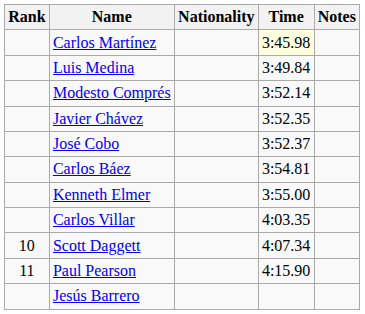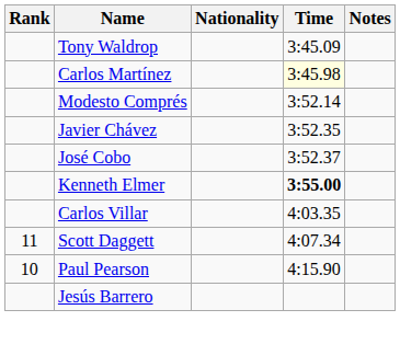 <table class="wikitable sortable" style="text-align:center">
 <tr>
 <th>Rank</th>
 <th>Name</th>
 <th>Nationality</th>
 <th>Time</th>
 <th>Notes</th>
 </tr>
 <tr>
 <td></td>
-<td align=left><a href='#'>Carlos Martínez</a></td>
+<td align=left><a href='#'>Tony Waldrop</a></td>
 <td align=left></td>
-<td style="background: lightyellow;">3:45.98</td>
+<td>3:45.09</td>
 <td></td>
 </tr>
 <tr>
 <td></td>
-<td align=left><a href='#'>Luis Medina</a></td>
+<td align=left><a href='#'>Carlos Martínez</a></td>
 <td align=left></td>
-<td>3:49.84</td>
+<td style="background: lightyellow;">3:45.98</td>
 <td></td>
 </tr>
 <tr>
 <td></td>
 <td align=left><a href='#'>Modesto Comprés</a></td>
 <td align=left></td>
 <td>3:52.14</td>
 <td></td>
 </tr>
 <tr>
 <td></td>
 <td align=left><a href='#'>Javier Chávez</a></td>
 <td align=left></td>
 <td>3:52.35</td>
 <td></td>
 </tr>
 <tr>
 <td></td>
 <td align=left><a href='#'>José Cobo</a></td>
 <td align=left></td>
 <td>3:52.37</td>
 <td></td>
 </tr>
 <tr>
 <td></td>
-<td align=left><a href='#'>Carlos Báez</a></td>
-<td align=left></td>
-<td>3:54.81</td>
-<td></td>
-</tr>
-<tr>
-<td></td>
 <td align=left><a href='#'>Kenneth Elmer</a></td>
 <td align=left></td>
-<td>3:55.00</td>
+<td><strong>3:55.00</strong></td>
 <td></td>
 </tr>
 <tr>
 <td></td>
 <td align=left><a href='#'>Carlos Villar</a></td>
 <td align=left></td>
 <td>4:03.35</td>
 <td></td>
 </tr>
 <tr>
-<td>10</td>
+<td>11</td>
 <td align=left><a href='#'>Scott Daggett</a></td>
 <td align=left></td>
 <td>4:07.34</td>
 <td></td>
 </tr>
 <tr>
-<td>11</td>
+<td>10</td>
 <td align=left><a href='#'>Paul Pearson</a></td>
 <td align=left></td>
 <td>4:15.90</td>
 <td></td>
 </tr>
 <tr>
 <td></td>
 <td align=left><a href='#'>Jesús Barrero</a></td>
 <td align=left></td>
 <td></td>
 <td></td>
 </tr>
 </table>
